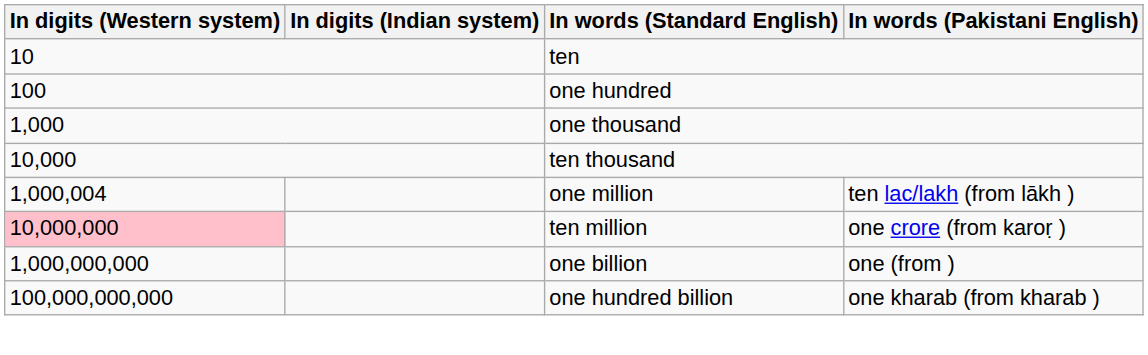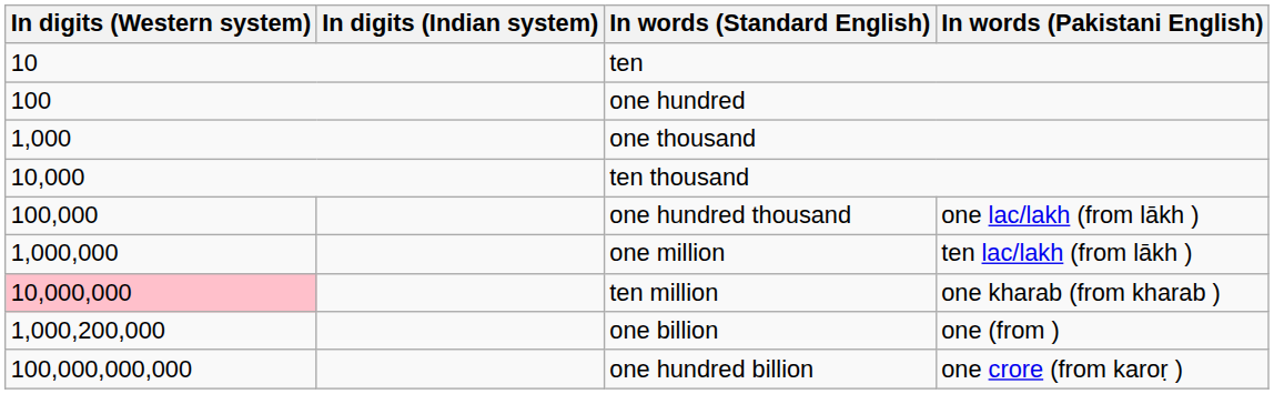 <table class="wikitable">
 <tr>
 <th>In digits (Western system)</th>
 <th>In digits (Indian system)</th>
 <th>In words (Standard English)</th>
 <th>In words (Pakistani English)</th>
 </tr>
 <tr>
 <td colspan="2">10</td>
 <td colspan="2">ten</td>
 </tr>
 <tr>
 <td colspan="2">100</td>
 <td colspan="2">one hundred</td>
 </tr>
 <tr>
 <td colspan="2">1,000</td>
 <td colspan="2">one thousand</td>
 </tr>
 <tr>
 <td colspan="2">10,000</td>
 <td colspan="2">ten thousand</td>
 </tr>
 <tr>
-<td>1,000,004</td>
+<td>100,000</td>
+<td></td>
+<td>one hundred thousand</td>
+<td>one <a href='#'>lac/lakh</a> (from lākh )</td>
+</tr>
+<tr>
+<td>1,000,000</td>
 <td></td>
 <td>one million</td>
 <td>ten <a href='#'>lac/lakh</a> (from lākh )</td>
 </tr>
 <tr>
 <td style="background: pink;">10,000,000</td>
 <td></td>
 <td>ten million</td>
-<td>one <a href='#'>crore</a> (from karoṛ )</td>
+<td>one kharab (from kharab )</td>
 </tr>
 <tr>
-<td>1,000,000,000</td>
+<td>1,000,200,000</td>
 <td></td>
 <td>one billion</td>
 <td>one  (from  )</td>
 </tr>
 <tr>
 <td>100,000,000,000</td>
 <td></td>
 <td>one hundred billion</td>
-<td>one kharab (from kharab )</td>
+<td>one <a href='#'>crore</a> (from karoṛ )</td>
 </tr>
 </table>
